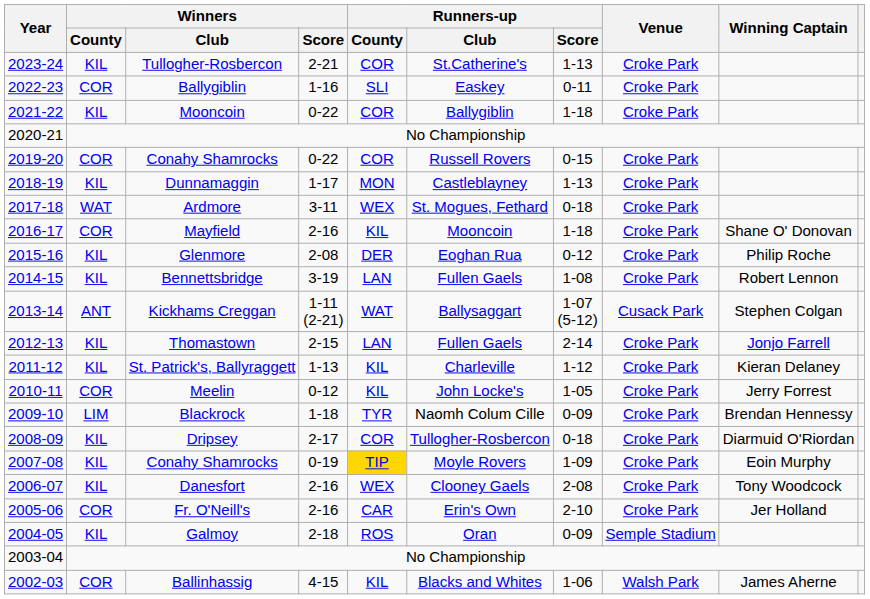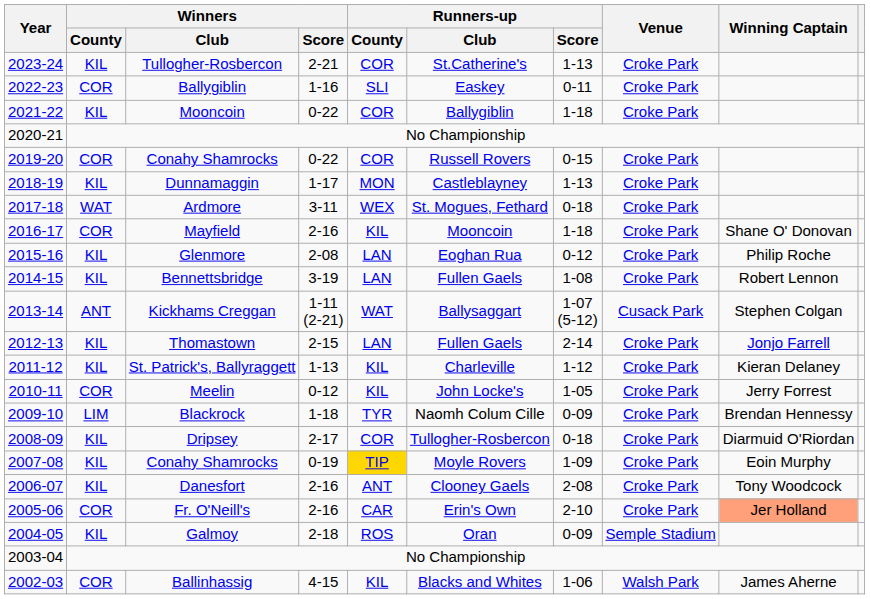 <table class="wikitable sortable" style="text-align:center;">
 <tr>
 <th rowspan="2">Year</th>
 <th colspan="3">Winners</th>
 <th colspan="3">Runners-up</th>
 <th rowspan="2">Venue</th>
 <th rowspan="2">Winning Captain</th>
 <th rowspan="2"></th>
 </tr>
 <tr>
 <th>County</th>
 <th>Club</th>
 <th>Score</th>
 <th>County</th>
 <th>Club</th>
 <th>Score</th>
 </tr>
 <tr>
 <td><a href='#'>2023-24</a></td>
 <td> <a href='#'>KIL</a></td>
 <td><a href='#'>Tullogher-Rosbercon</a></td>
 <td>2-21</td>
 <td> <a href='#'>COR</a></td>
 <td><a href='#'>St.Catherine's</a></td>
 <td>1-13</td>
 <td><a href='#'>Croke Park</a></td>
 <td></td>
 <td></td>
 </tr>
 <tr>
 <td><a href='#'>2022-23</a></td>
 <td> <a href='#'>COR</a></td>
 <td><a href='#'>Ballygiblin</a></td>
 <td>1-16</td>
 <td> <a href='#'>SLI</a></td>
 <td><a href='#'>Easkey</a></td>
 <td>0-11</td>
 <td><a href='#'>Croke Park</a></td>
 <td></td>
 <td></td>
 </tr>
 <tr>
 <td><a href='#'>2021-22</a></td>
 <td> <a href='#'>KIL</a></td>
 <td><a href='#'>Mooncoin</a></td>
 <td>0-22</td>
 <td> <a href='#'>COR</a></td>
 <td><a href='#'>Ballygiblin</a></td>
 <td>1-18</td>
 <td><a href='#'>Croke Park</a></td>
 <td></td>
 <td></td>
 </tr>
 <tr>
 <td>2020-21</td>
 <td colspan="9">No Championship</td>
 </tr>
 <tr>
 <td><a href='#'>2019-20</a></td>
 <td> <a href='#'>COR</a></td>
 <td><a href='#'>Conahy Shamrocks</a></td>
 <td>0-22</td>
 <td> <a href='#'>COR</a></td>
 <td><a href='#'>Russell Rovers</a></td>
 <td>0-15</td>
 <td><a href='#'>Croke Park</a></td>
 <td></td>
 <td></td>
 </tr>
 <tr>
 <td><a href='#'>2018-19</a></td>
 <td> <a href='#'>KIL</a></td>
 <td><a href='#'>Dunnamaggin</a></td>
 <td>1-17</td>
 <td> <a href='#'>MON</a></td>
 <td><a href='#'>Castleblayney</a></td>
 <td>1-13</td>
 <td><a href='#'>Croke Park</a></td>
 <td></td>
 <td></td>
 </tr>
 <tr>
 <td><a href='#'>2017-18</a></td>
 <td> <a href='#'>WAT</a></td>
 <td><a href='#'>Ardmore</a></td>
 <td>3-11</td>
 <td> <a href='#'>WEX</a></td>
 <td><a href='#'>St. Mogues, Fethard</a></td>
 <td>0-18</td>
 <td><a href='#'>Croke Park</a></td>
 <td></td>
 <td></td>
 </tr>
 <tr>
 <td><a href='#'>2016-17</a></td>
 <td> <a href='#'>COR</a></td>
 <td><a href='#'>Mayfield</a></td>
 <td>2-16</td>
 <td> <a href='#'>KIL</a></td>
 <td><a href='#'>Mooncoin</a></td>
 <td>1-18</td>
 <td><a href='#'>Croke Park</a></td>
 <td>Shane O' Donovan</td>
 <td></td>
 </tr>
 <tr>
 <td><a href='#'>2015-16</a></td>
 <td> <a href='#'>KIL</a></td>
 <td><a href='#'>Glenmore</a></td>
 <td>2-08</td>
-<td> <a href='#'>DER</a></td>
+<td> <a href='#'>LAN</a></td>
 <td><a href='#'>Eoghan Rua</a></td>
 <td>0-12</td>
 <td><a href='#'>Croke Park</a></td>
 <td>Philip Roche</td>
 <td></td>
 </tr>
 <tr>
 <td><a href='#'>2014-15</a></td>
 <td> <a href='#'>KIL</a></td>
 <td><a href='#'>Bennettsbridge</a></td>
 <td>3-19</td>
 <td> <a href='#'>LAN</a></td>
 <td><a href='#'>Fullen Gaels</a></td>
 <td>1-08</td>
 <td><a href='#'>Croke Park</a></td>
 <td>Robert Lennon</td>
 <td></td>
 </tr>
 <tr>
 <td><a href='#'>2013-14</a></td>
 <td> <a href='#'>ANT</a></td>
 <td><a href='#'>Kickhams Creggan</a></td>
 <td>1-11<br>(2-21)</td>
 <td> <a href='#'>WAT</a></td>
 <td><a href='#'>Ballysaggart</a></td>
 <td>1-07<br>(5-12)</td>
 <td><a href='#'>Cusack Park</a></td>
 <td>Stephen Colgan</td>
 <td></td>
 </tr>
 <tr>
 <td><a href='#'>2012-13</a></td>
 <td> <a href='#'>KIL</a></td>
 <td><a href='#'>Thomastown</a></td>
 <td>2-15</td>
 <td> <a href='#'>LAN</a></td>
 <td><a href='#'>Fullen Gaels</a></td>
 <td>2-14</td>
 <td><a href='#'>Croke Park</a></td>
 <td><a href='#'>Jonjo Farrell</a></td>
 <td></td>
 </tr>
 <tr>
 <td><a href='#'>2011-12</a></td>
 <td> <a href='#'>KIL</a></td>
 <td><a href='#'>St. Patrick's, Ballyraggett</a></td>
 <td>1-13</td>
 <td> <a href='#'>KIL</a></td>
 <td><a href='#'>Charleville</a></td>
 <td>1-12</td>
 <td><a href='#'>Croke Park</a></td>
 <td>Kieran Delaney</td>
 <td></td>
 </tr>
 <tr>
 <td><a href='#'>2010-11</a></td>
 <td> <a href='#'>COR</a></td>
 <td><a href='#'>Meelin</a></td>
 <td>0-12</td>
 <td> <a href='#'>KIL</a></td>
 <td><a href='#'>John Locke's</a></td>
 <td>1-05</td>
 <td><a href='#'>Croke Park</a></td>
 <td>Jerry Forrest</td>
 <td></td>
 </tr>
 <tr>
 <td><a href='#'>2009-10</a></td>
 <td> <a href='#'>LIM</a></td>
 <td><a href='#'>Blackrock</a></td>
 <td>1-18</td>
 <td> <a href='#'>TYR</a></td>
 <td>Naomh Colum Cille</td>
 <td>0-09</td>
 <td><a href='#'>Croke Park</a></td>
 <td>Brendan Hennessy</td>
 <td></td>
 </tr>
 <tr>
 <td><a href='#'>2008-09</a></td>
 <td> <a href='#'>KIL</a></td>
 <td><a href='#'>Dripsey</a></td>
 <td>2-17</td>
 <td> <a href='#'>COR</a></td>
 <td><a href='#'>Tullogher-Rosbercon</a></td>
 <td>0-18</td>
 <td><a href='#'>Croke Park</a></td>
 <td>Diarmuid O'Riordan</td>
 <td></td>
 </tr>
 <tr>
 <td><a href='#'>2007-08</a></td>
 <td> <a href='#'>KIL</a></td>
 <td><a href='#'>Conahy Shamrocks</a></td>
 <td>0-19</td>
 <td style="background: gold;"> <a href='#'>TIP</a></td>
 <td><a href='#'>Moyle Rovers</a></td>
 <td>1-09</td>
 <td><a href='#'>Croke Park</a></td>
 <td>Eoin Murphy</td>
 <td></td>
 </tr>
 <tr>
 <td><a href='#'>2006-07</a></td>
 <td> <a href='#'>KIL</a></td>
 <td><a href='#'>Danesfort</a></td>
 <td>2-16</td>
-<td> <a href='#'>WEX</a></td>
+<td> <a href='#'>ANT</a></td>
 <td><a href='#'>Clooney Gaels</a></td>
 <td>2-08</td>
 <td><a href='#'>Croke Park</a></td>
 <td>Tony Woodcock</td>
 <td></td>
 </tr>
 <tr>
 <td><a href='#'>2005-06</a></td>
 <td> <a href='#'>COR</a></td>
 <td><a href='#'>Fr. O'Neill's</a></td>
 <td>2-16</td>
 <td> <a href='#'>CAR</a></td>
 <td><a href='#'>Erin's Own</a></td>
 <td>2-10</td>
 <td><a href='#'>Croke Park</a></td>
-<td>Jer Holland</td>
+<td style="background: lightsalmon;">Jer Holland</td>
 <td></td>
 </tr>
 <tr>
 <td><a href='#'>2004-05</a></td>
 <td> <a href='#'>KIL</a></td>
 <td><a href='#'>Galmoy</a></td>
 <td>2-18</td>
 <td> <a href='#'>ROS</a></td>
 <td><a href='#'>Oran</a></td>
 <td>0-09</td>
 <td><a href='#'>Semple Stadium</a></td>
 <td></td>
 <td></td>
 </tr>
 <tr>
 <td>2003-04</td>
 <td colspan="9">No Championship</td>
 </tr>
 <tr>
 <td><a href='#'>2002-03</a></td>
 <td> <a href='#'>COR</a></td>
 <td><a href='#'>Ballinhassig</a></td>
 <td>4-15</td>
 <td> <a href='#'>KIL</a></td>
 <td><a href='#'>Blacks and Whites</a></td>
 <td>1-06</td>
 <td><a href='#'>Walsh Park</a></td>
 <td>James Aherne</td>
 <td></td>
 </tr>
 </table>
